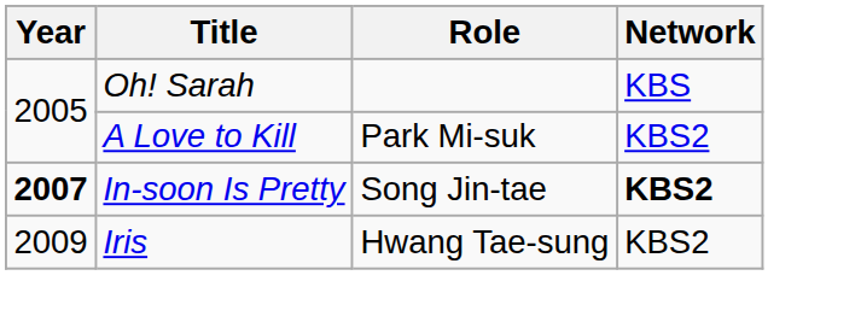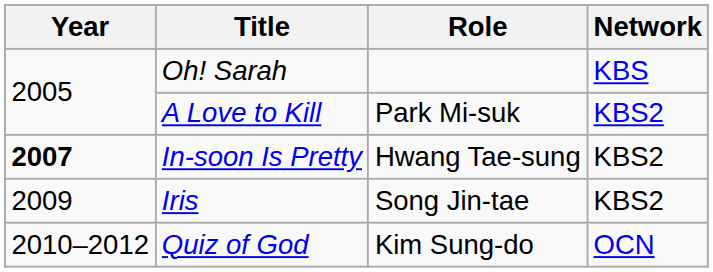 <table class="wikitable" style="font-size: 90%;">
 <tr>
 <th>Year</th>
 <th>Title</th>
 <th>Role</th>
 <th>Network</th>
 </tr>
 <tr>
 <td rowspan="2">2005</td>
 <td><em>Oh! Sarah</em></td>
 <td></td>
 <td><a href='#'>KBS</a></td>
 </tr>
 <tr>
 <td><em><a href='#'>A Love to Kill</a></em></td>
 <td>Park Mi-suk</td>
 <td><a href='#'>KBS2</a></td>
 </tr>
 <tr>
 <td rowspan="1"><strong>2007</strong></td>
 <td><em><a href='#'>In-soon Is Pretty</a></em></td>
-<td>Song Jin-tae</td>
-<td><strong>KBS2</strong></td>
+<td>Hwang Tae-sung</td>
+<td>KBS2</td>
 </tr>
 <tr>
 <td rowspan="1">2009</td>
 <td><em><a href='#'>Iris</a></em></td>
-<td>Hwang Tae-sung</td>
+<td>Song Jin-tae</td>
 <td>KBS2</td>
 </tr>
+<tr>
+<td rowspan="1">2010–2012</td>
+<td><em><a href='#'>Quiz of God</a></em></td>
+<td>Kim Sung-do</td>
+<td><a href='#'>OCN</a></td>
+</tr>
 </table>
